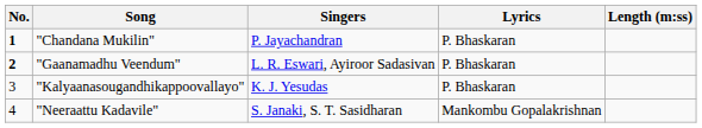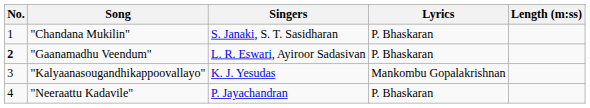 <table class="wikitable" style="font-size:95%;">
 <tr>
 <th>No.</th>
 <th>Song</th>
 <th>Singers</th>
 <th>Lyrics</th>
 <th>Length (m:ss)</th>
 </tr>
 <tr>
-<td><strong>1</strong></td>
+<td>1</td>
 <td>"Chandana Mukilin"</td>
-<td><a href='#'>P. Jayachandran</a></td>
+<td><a href='#'>S. Janaki</a>, S. T. Sasidharan</td>
 <td>P. Bhaskaran</td>
 <td></td>
 </tr>
 <tr>
 <td><strong>2</strong></td>
 <td>"Gaanamadhu Veendum"</td>
 <td><a href='#'>L. R. Eswari</a>, Ayiroor Sadasivan</td>
 <td>P. Bhaskaran</td>
 <td></td>
 </tr>
 <tr>
 <td>3</td>
 <td>"Kalyaanasougandhikappoovallayo"</td>
 <td><a href='#'>K. J. Yesudas</a></td>
-<td>P. Bhaskaran</td>
+<td>Mankombu Gopalakrishnan</td>
 <td></td>
 </tr>
 <tr>
 <td>4</td>
 <td>"Neeraattu Kadavile"</td>
-<td><a href='#'>S. Janaki</a>, S. T. Sasidharan</td>
-<td>Mankombu Gopalakrishnan</td>
+<td><a href='#'>P. Jayachandran</a></td>
+<td>P. Bhaskaran</td>
 <td></td>
 </tr>
 </table>
